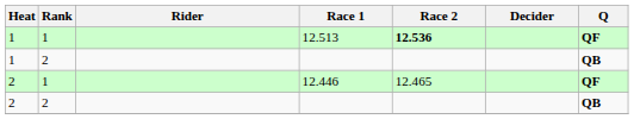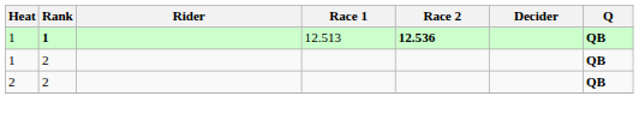 <table class="wikitable" style="font-size:95%" style="text-align:center">
 <tr>
 <th>Heat</th>
 <th>Rank</th>
 <th width=250>Rider</th>
 <th width=100>Race 1</th>
 <th width=100>Race 2</th>
 <th width=100>Decider</th>
 <th width=50>Q</th>
 </tr>
 <tr bgcolor=ccffcc>
 <td>1</td>
-<td>1</td>
+<td><strong>1</strong></td>
 <td align=left></td>
 <td>12.513</td>
 <td><strong>12.536</strong></td>
 <td></td>
-<td><strong>QF</strong></td>
+<td><strong>QB</strong></td>
 </tr>
 <tr>
 <td>1</td>
 <td>2</td>
 <td align=left></td>
 <td></td>
 <td></td>
 <td></td>
 <td><strong>QB</strong></td>
-</tr>
-<tr bgcolor=ccffcc>
-<td>2</td>
-<td>1</td>
-<td align=left></td>
-<td>12.446</td>
-<td>12.465</td>
-<td></td>
-<td><strong>QF</strong></td>
 </tr>
 <tr>
 <td>2</td>
 <td>2</td>
 <td align=left></td>
 <td></td>
 <td></td>
 <td></td>
 <td><strong>QB</strong></td>
 </tr>
 <tr>
 </tr>
 </table>
